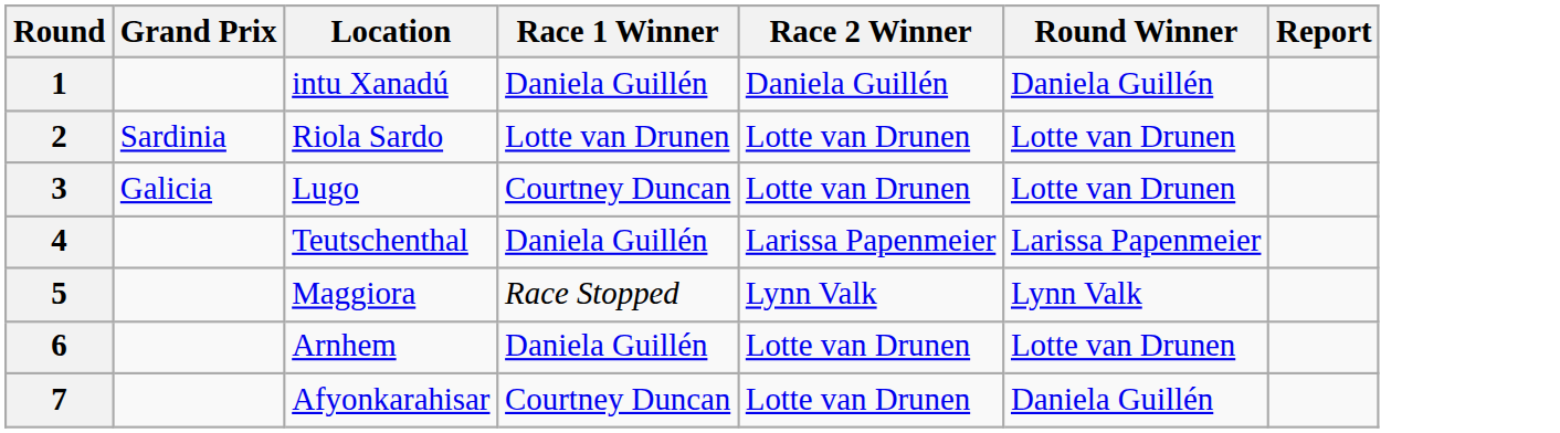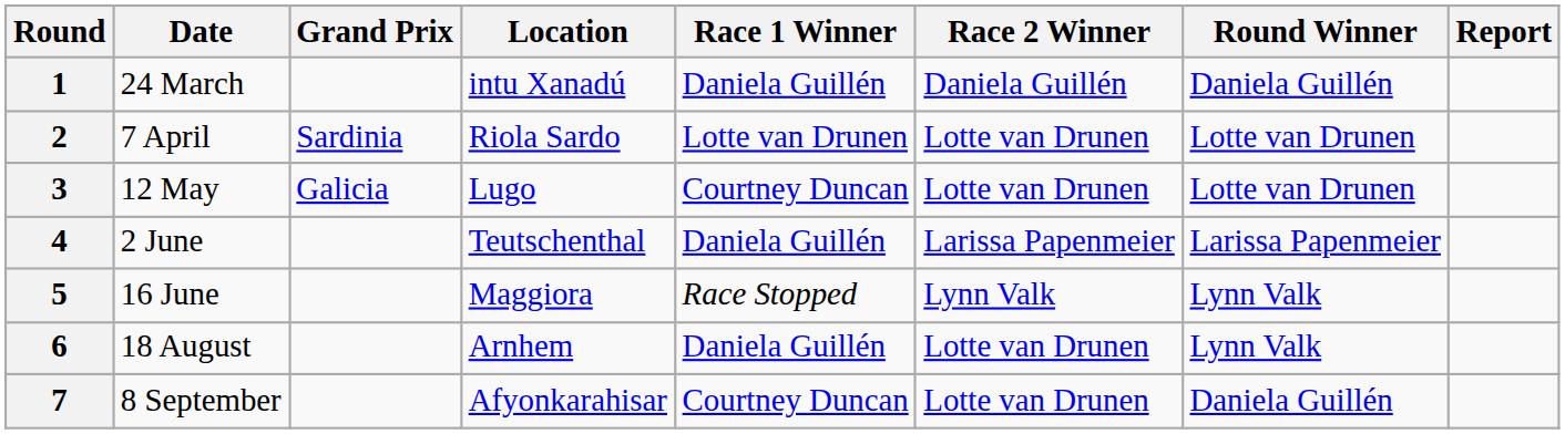 <table class="wikitable" style="font-size: 85%;">
 <tr>
 <th>Round</th>
+<th>Date</th>
 <th>Grand Prix</th>
 <th>Location</th>
 <th>Race 1 Winner</th>
 <th>Race 2 Winner</th>
 <th>Round Winner</th>
 <th>Report</th>
 </tr>
 <tr>
 <th>1</th>
+<td>24 March</td>
 <td></td>
 <td><a href='#'>intu Xanadú</a></td>
 <td> <a href='#'>Daniela Guillén</a></td>
 <td> <a href='#'>Daniela Guillén</a></td>
 <td> <a href='#'>Daniela Guillén</a></td>
 <td></td>
 </tr>
 <tr>
 <th>2</th>
+<td>7 April</td>
 <td> <a href='#'>Sardinia</a></td>
 <td><a href='#'>Riola Sardo</a></td>
 <td> <a href='#'>Lotte van Drunen</a></td>
 <td> <a href='#'>Lotte van Drunen</a></td>
 <td> <a href='#'>Lotte van Drunen</a></td>
 <td></td>
 </tr>
 <tr>
 <th>3</th>
+<td>12 May</td>
 <td> <a href='#'>Galicia</a></td>
 <td><a href='#'>Lugo</a></td>
 <td> <a href='#'>Courtney Duncan</a></td>
 <td> <a href='#'>Lotte van Drunen</a></td>
 <td> <a href='#'>Lotte van Drunen</a></td>
 <td></td>
 </tr>
 <tr>
 <th>4</th>
+<td>2 June</td>
 <td></td>
 <td><a href='#'>Teutschenthal</a></td>
 <td> <a href='#'>Daniela Guillén</a></td>
 <td> <a href='#'>Larissa Papenmeier</a></td>
 <td> <a href='#'>Larissa Papenmeier</a></td>
 <td></td>
 </tr>
 <tr>
 <th>5</th>
+<td>16 June</td>
 <td></td>
 <td><a href='#'>Maggiora</a></td>
 <td><em>Race Stopped</em></td>
 <td> <a href='#'>Lynn Valk</a></td>
 <td> <a href='#'>Lynn Valk</a></td>
 <td></td>
 </tr>
 <tr>
 <th>6</th>
+<td>18 August</td>
 <td></td>
 <td><a href='#'>Arnhem</a></td>
 <td> <a href='#'>Daniela Guillén</a></td>
 <td> <a href='#'>Lotte van Drunen</a></td>
-<td> <a href='#'>Lotte van Drunen</a></td>
+<td> <a href='#'>Lynn Valk</a></td>
 <td></td>
 </tr>
 <tr>
 <th>7</th>
+<td>8 September</td>
 <td></td>
 <td><a href='#'>Afyonkarahisar</a></td>
 <td> <a href='#'>Courtney Duncan</a></td>
 <td> <a href='#'>Lotte van Drunen</a></td>
 <td> <a href='#'>Daniela Guillén</a></td>
 <td></td>
 </tr>
 </table>
